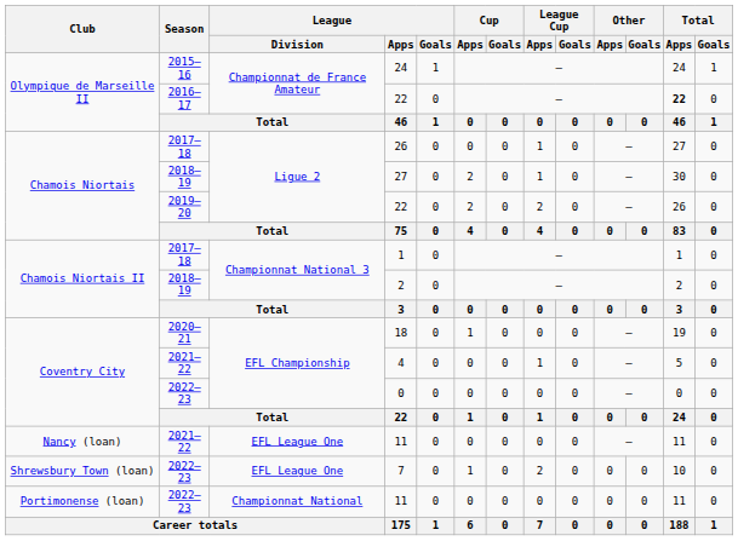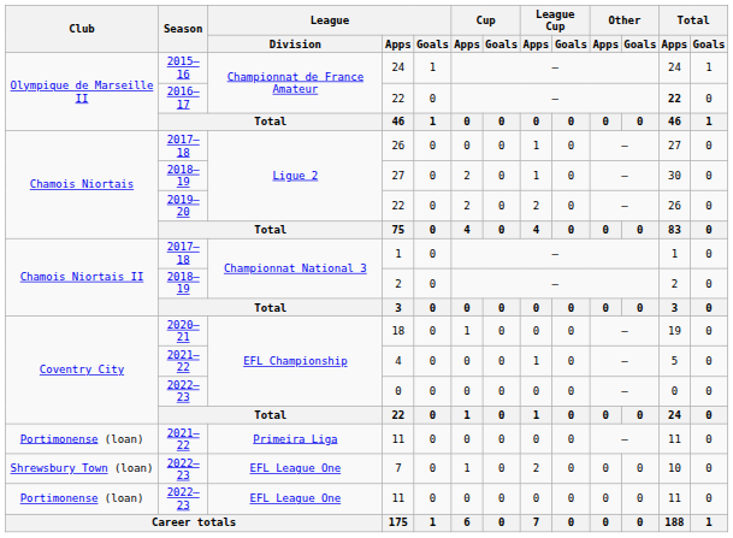 <table class="wikitable" style="text-align:center">
 <tr>
 <th rowspan="2">Club</th>
 <th rowspan="2">Season</th>
 <th colspan="3">League</th>
 <th colspan="2">Cup</th>
 <th colspan="2">League Cup</th>
 <th colspan="2">Other</th>
 <th colspan="2">Total</th>
 </tr>
 <tr>
 <th>Division</th>
 <th>Apps</th>
 <th>Goals</th>
 <th>Apps</th>
 <th>Goals</th>
 <th>Apps</th>
 <th>Goals</th>
 <th>Apps</th>
 <th>Goals</th>
 <th>Apps</th>
 <th>Goals</th>
 </tr>
 <tr>
 <td rowspan="3"><a href='#'>Olympique de Marseille II</a></td>
 <td><a href='#'>2015–16</a></td>
 <td rowspan="2"><a href='#'>Championnat de France Amateur</a></td>
 <td>24</td>
 <td>1</td>
 <td colspan="6">—</td>
 <td>24</td>
 <td>1</td>
 </tr>
 <tr>
 <td><a href='#'>2016–17</a></td>
 <td>22</td>
 <td>0</td>
 <td colspan="6">—</td>
 <td><strong>22</strong></td>
 <td>0</td>
 </tr>
 <tr>
 <th colspan=2>Total</th>
 <th>46</th>
 <th>1</th>
 <th>0</th>
 <th>0</th>
 <th>0</th>
 <th>0</th>
 <th>0</th>
 <th>0</th>
 <th>46</th>
 <th>1</th>
 </tr>
 <tr>
 <td rowspan="4"><a href='#'>Chamois Niortais</a></td>
 <td><a href='#'>2017–18</a></td>
 <td rowspan="3"><a href='#'>Ligue 2</a></td>
 <td>26</td>
 <td>0</td>
 <td>0</td>
 <td>0</td>
 <td>1</td>
 <td>0</td>
 <td colspan="2">—</td>
 <td>27</td>
 <td>0</td>
 </tr>
 <tr>
 <td><a href='#'>2018–19</a></td>
 <td>27</td>
 <td>0</td>
 <td>2</td>
 <td>0</td>
 <td>1</td>
 <td>0</td>
 <td colspan="2">—</td>
 <td>30</td>
 <td>0</td>
 </tr>
 <tr>
 <td><a href='#'>2019–20</a></td>
 <td>22</td>
 <td>0</td>
 <td>2</td>
 <td>0</td>
 <td>2</td>
 <td>0</td>
 <td colspan="2">—</td>
 <td>26</td>
 <td>0</td>
 </tr>
 <tr>
 <th colspan="2">Total</th>
 <th>75</th>
 <th>0</th>
 <th>4</th>
 <th>0</th>
 <th>4</th>
 <th>0</th>
 <th>0</th>
 <th>0</th>
 <th>83</th>
 <th>0</th>
 </tr>
 <tr>
 <td rowspan="3"><a href='#'>Chamois Niortais II</a></td>
 <td><a href='#'>2017–18</a></td>
 <td rowspan="2"><a href='#'>Championnat National 3</a></td>
 <td>1</td>
 <td>0</td>
 <td colspan="6">—</td>
 <td>1</td>
 <td>0</td>
 </tr>
 <tr>
 <td><a href='#'>2018–19</a></td>
 <td>2</td>
 <td>0</td>
 <td colspan="6">—</td>
 <td>2</td>
 <td>0</td>
 </tr>
 <tr>
 <th colspan="2">Total</th>
 <th>3</th>
 <th>0</th>
 <th>0</th>
 <th>0</th>
 <th>0</th>
 <th>0</th>
 <th>0</th>
 <th>0</th>
 <th>3</th>
 <th>0</th>
 </tr>
 <tr>
 <td rowspan="4"><a href='#'>Coventry City</a></td>
 <td><a href='#'>2020–21</a></td>
 <td rowspan="3"><a href='#'>EFL Championship</a></td>
 <td>18</td>
 <td>0</td>
 <td>1</td>
 <td>0</td>
 <td>0</td>
 <td>0</td>
 <td colspan="2">—</td>
 <td>19</td>
 <td>0</td>
 </tr>
 <tr>
 <td><a href='#'>2021–22</a></td>
 <td>4</td>
 <td>0</td>
 <td>0</td>
 <td>0</td>
 <td>1</td>
 <td>0</td>
 <td colspan="2">—</td>
 <td>5</td>
 <td>0</td>
 </tr>
 <tr>
 <td><a href='#'>2022–23</a></td>
 <td>0</td>
 <td>0</td>
 <td>0</td>
 <td>0</td>
 <td>0</td>
 <td>0</td>
 <td colspan="2">—</td>
 <td>0</td>
 <td>0</td>
 </tr>
 <tr>
 <th colspan=2>Total</th>
 <th>22</th>
 <th>0</th>
 <th>1</th>
 <th>0</th>
 <th>1</th>
 <th>0</th>
 <th>0</th>
 <th>0</th>
 <th>24</th>
 <th>0</th>
 </tr>
 <tr>
-<td><a href='#'>Nancy</a> (loan)</td>
+<td><a href='#'>Portimonense</a> (loan)</td>
 <td><a href='#'>2021–22</a></td>
-<td><a href='#'>EFL League One</a></td>
+<td><a href='#'>Primeira Liga</a></td>
 <td>11</td>
 <td>0</td>
 <td>0</td>
 <td>0</td>
 <td>0</td>
 <td>0</td>
 <td colspan="2">—</td>
 <td>11</td>
 <td>0</td>
 </tr>
 <tr>
 <td><a href='#'>Shrewsbury Town</a> (loan)</td>
 <td><a href='#'>2022–23</a></td>
 <td><a href='#'>EFL League One</a></td>
 <td>7</td>
 <td>0</td>
 <td>1</td>
 <td>0</td>
 <td>2</td>
 <td>0</td>
 <td>0</td>
 <td>0</td>
 <td>10</td>
 <td>0</td>
 </tr>
 <tr>
 <td><a href='#'>Portimonense</a> (loan)</td>
 <td><a href='#'>2022–23</a></td>
-<td><a href='#'>Championnat National</a></td>
+<td><a href='#'>EFL League One</a></td>
 <td>11</td>
 <td>0</td>
 <td>0</td>
 <td>0</td>
 <td>0</td>
 <td>0</td>
 <td>0</td>
 <td>0</td>
 <td>11</td>
 <td>0</td>
 </tr>
 <tr>
 <th colspan=3>Career totals</th>
 <th>175</th>
 <th>1</th>
 <th>6</th>
 <th>0</th>
 <th>7</th>
 <th>0</th>
 <th>0</th>
 <th>0</th>
 <th>188</th>
 <th>1</th>
 </tr>
 </table>
